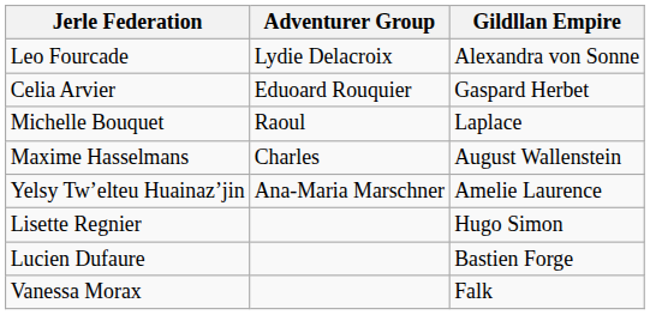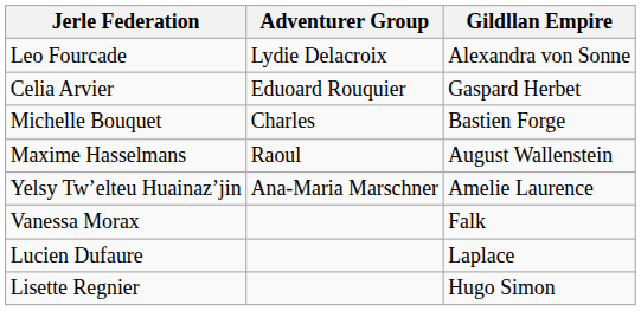 <table class="wikitable">
 <tr>
 <th>Jerle Federation</th>
 <th>Adventurer Group</th>
 <th>Gildllan Empire</th>
 </tr>
 <tr>
 <td>Leo Fourcade</td>
 <td>Lydie Delacroix</td>
 <td>Alexandra von Sonne</td>
 </tr>
 <tr>
 <td>Celia Arvier</td>
 <td>Eduoard Rouquier</td>
 <td>Gaspard Herbet</td>
 </tr>
 <tr>
 <td>Michelle Bouquet</td>
-<td>Raoul</td>
-<td>Laplace</td>
+<td>Charles</td>
+<td>Bastien Forge</td>
 </tr>
 <tr>
 <td>Maxime Hasselmans</td>
-<td>Charles</td>
+<td>Raoul</td>
 <td>August Wallenstein</td>
 </tr>
 <tr>
 <td>Yelsy Tw’elteu Huainaz’jin</td>
 <td>Ana-Maria Marschner</td>
 <td>Amelie Laurence</td>
 </tr>
 <tr>
+<td>Vanessa Morax</td>
+<td></td>
+<td>Falk</td>
+</tr>
+<tr>
+<td>Lucien Dufaure</td>
+<td></td>
+<td>Laplace</td>
+</tr>
+<tr>
 <td>Lisette Regnier</td>
 <td></td>
 <td>Hugo Simon</td>
 </tr>
-<tr>
-<td>Lucien Dufaure</td>
-<td></td>
-<td>Bastien Forge</td>
-</tr>
-<tr>
-<td>Vanessa Morax</td>
-<td></td>
-<td>Falk</td>
-</tr>
 </table>
